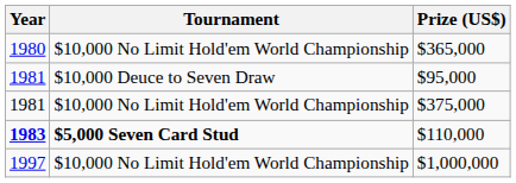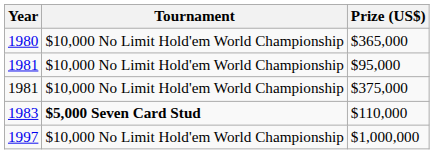 <table class = "wikitable">
 <tr>
 <th>Year</th>
 <th>Tournament</th>
 <th>Prize (US$)</th>
 </tr>
 <tr>
 <td><a href='#'>1980</a></td>
 <td>$10,000 No Limit Hold'em World Championship</td>
 <td>$365,000</td>
 </tr>
 <tr>
 <td><a href='#'>1981</a></td>
-<td>$10,000 Deuce to Seven Draw</td>
+<td>$10,000 No Limit Hold'em World Championship</td>
 <td>$95,000</td>
 </tr>
 <tr>
 <td>1981</td>
 <td>$10,000 No Limit Hold'em World Championship</td>
 <td>$375,000</td>
 </tr>
 <tr>
-<td><strong><a href='#'>1983</a></strong></td>
+<td><a href='#'>1983</a></td>
 <td><strong>$5,000 Seven Card Stud</strong></td>
 <td>$110,000</td>
 </tr>
 <tr>
 <td><a href='#'>1997</a></td>
 <td>$10,000 No Limit Hold'em World Championship</td>
 <td>$1,000,000</td>
 </tr>
 </table>
